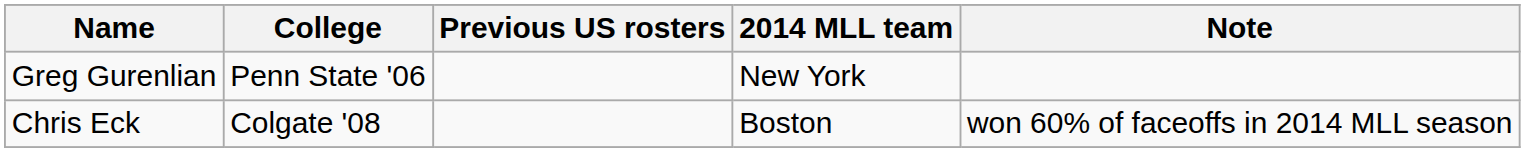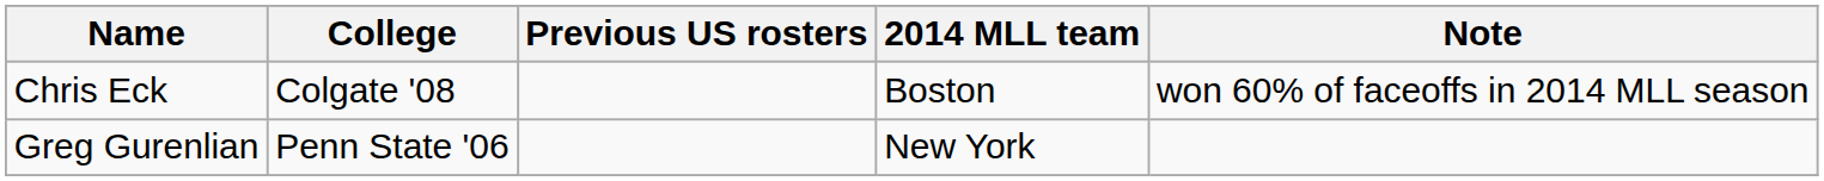 <table class="wikitable">
 <tr ;>
 <th>Name</th>
 <th>College</th>
 <th>Previous US rosters</th>
 <th>2014 MLL team</th>
 <th>Note</th>
 </tr>
 <tr>
+<td>Chris Eck</td>
+<td>Colgate '08</td>
+<td></td>
+<td>Boston</td>
+<td>won 60% of faceoffs in 2014 MLL season</td>
+</tr>
+<tr>
 <td>Greg Gurenlian</td>
 <td>Penn State '06</td>
 <td></td>
 <td>New York</td>
 <td></td>
 </tr>
-<tr>
-<td>Chris Eck</td>
-<td>Colgate '08</td>
-<td></td>
-<td>Boston</td>
-<td>won 60% of faceoffs in 2014 MLL season</td>
-</tr>
 </table>
